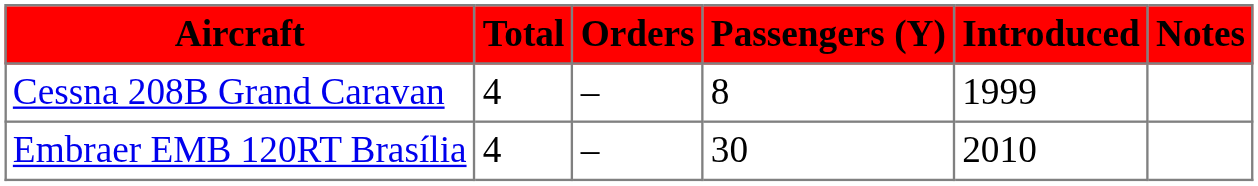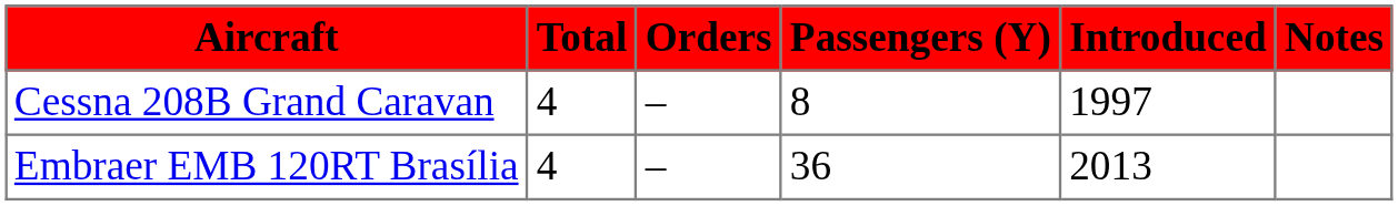 <table class="toccolours" border="1" cellpadding="3" style="margin:1em auto; border-collapse:collapse">
 <tr bgcolor=red>
 <th>Aircraft</th>
 <th>Total</th>
 <th>Orders</th>
 <th>Passengers (Y)</th>
 <th>Introduced</th>
 <th>Notes</th>
 </tr>
 <tr>
 <td><a href='#'>Cessna 208B Grand Caravan</a></td>
 <td>4</td>
 <td>–</td>
 <td>8</td>
-<td>1999</td>
+<td>1997</td>
 <td></td>
 </tr>
 <tr>
 <td><a href='#'>Embraer EMB 120RT Brasília</a></td>
 <td>4</td>
 <td>–</td>
-<td>30</td>
-<td>2010</td>
+<td>36</td>
+<td>2013</td>
 <td></td>
 </tr>
 </table>
